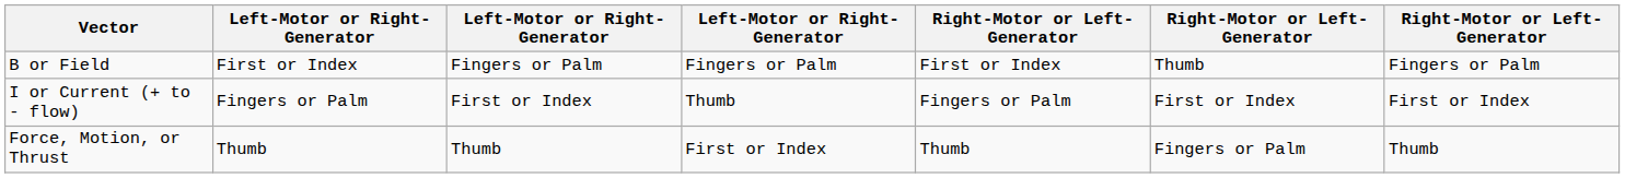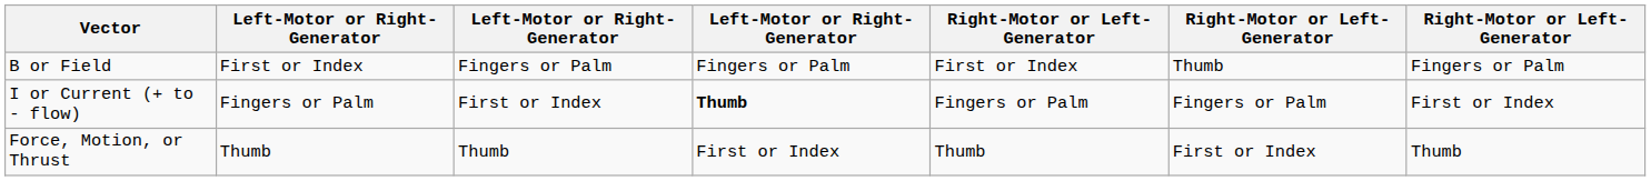 <table class=wikitable>
 <tr>
 <th>Vector</th>
 <th>Left-Motor or Right-Generator</th>
 <th>Left-Motor or Right-Generator</th>
 <th>Left-Motor or Right-Generator</th>
 <th>Right-Motor or Left-Generator</th>
 <th>Right-Motor or Left-Generator</th>
 <th>Right-Motor or Left-Generator</th>
 </tr>
 <tr>
 <td>B or Field</td>
 <td>First or Index</td>
 <td>Fingers or Palm</td>
 <td>Fingers or Palm</td>
 <td>First or Index</td>
 <td>Thumb</td>
 <td>Fingers or Palm</td>
 </tr>
 <tr>
 <td>I or Current (+ to - flow)</td>
 <td>Fingers or Palm</td>
 <td>First or Index</td>
-<td>Thumb</td>
+<td><strong>Thumb</strong></td>
 <td>Fingers or Palm</td>
-<td>First or Index</td>
+<td>Fingers or Palm</td>
 <td>First or Index</td>
 </tr>
 <tr>
 <td>Force, Motion, or Thrust</td>
 <td>Thumb</td>
 <td>Thumb</td>
 <td>First or Index</td>
 <td>Thumb</td>
-<td>Fingers or Palm</td>
+<td>First or Index</td>
 <td>Thumb</td>
 </tr>
 </table>
